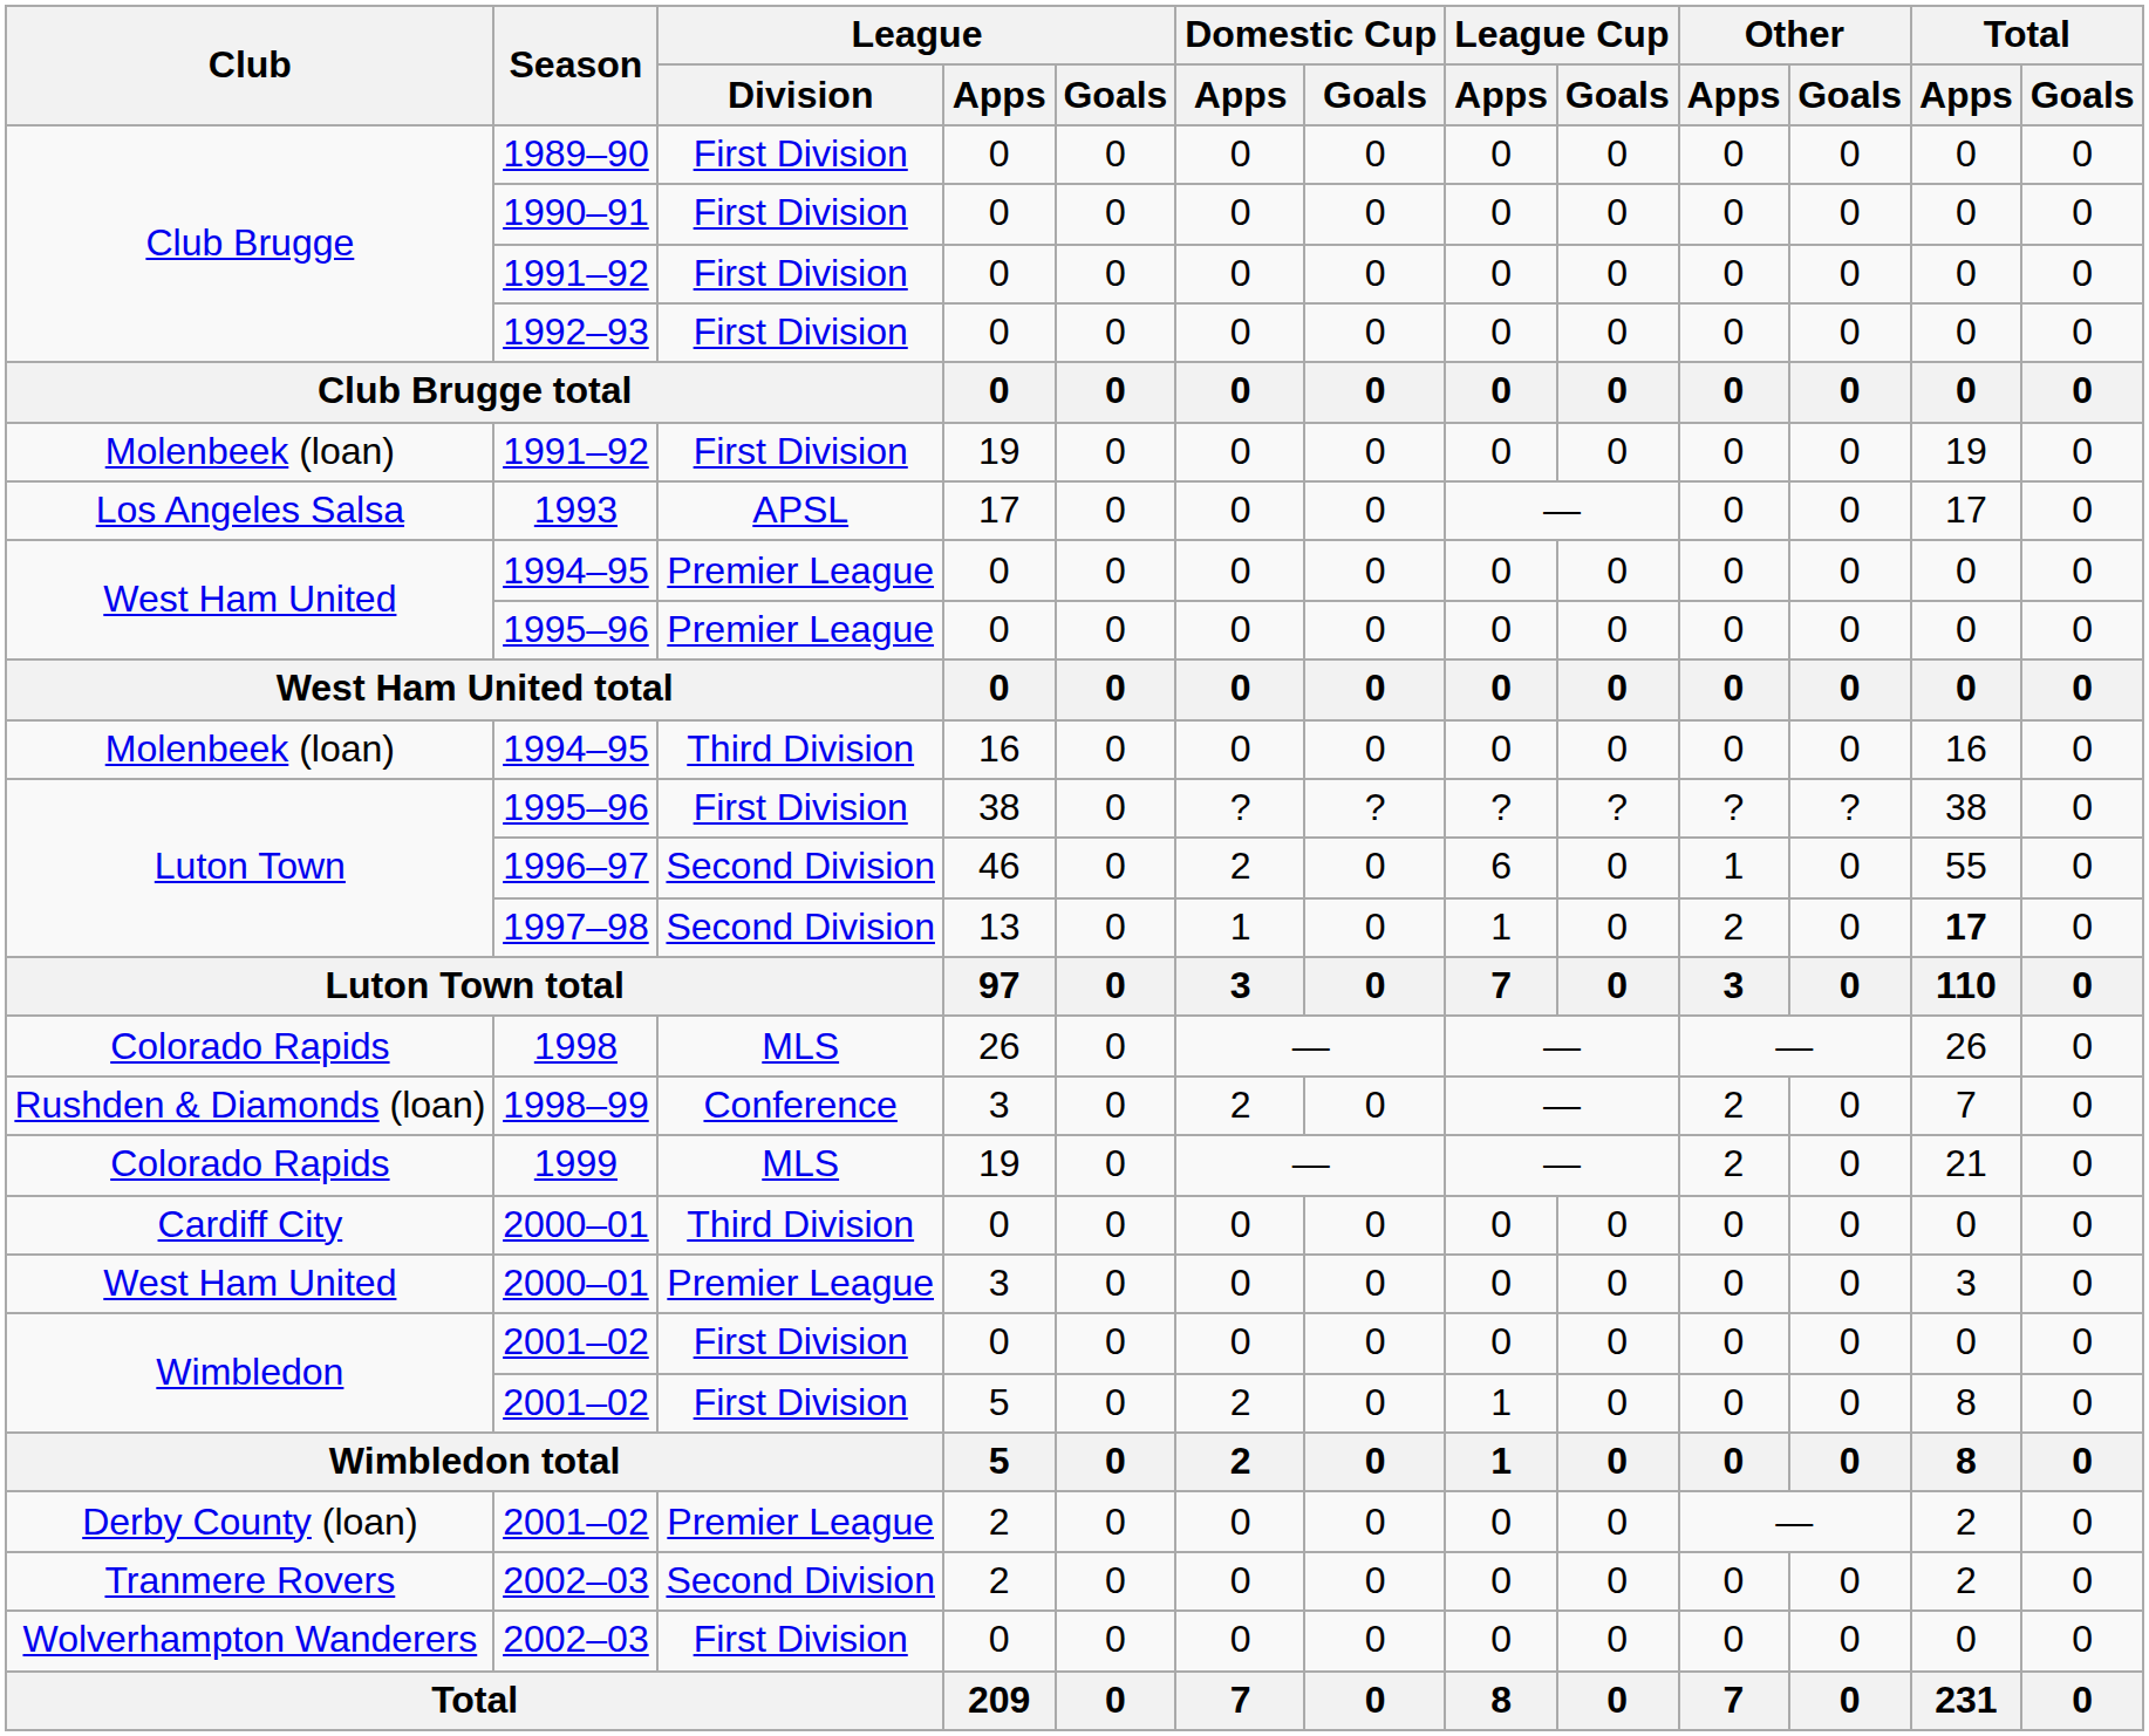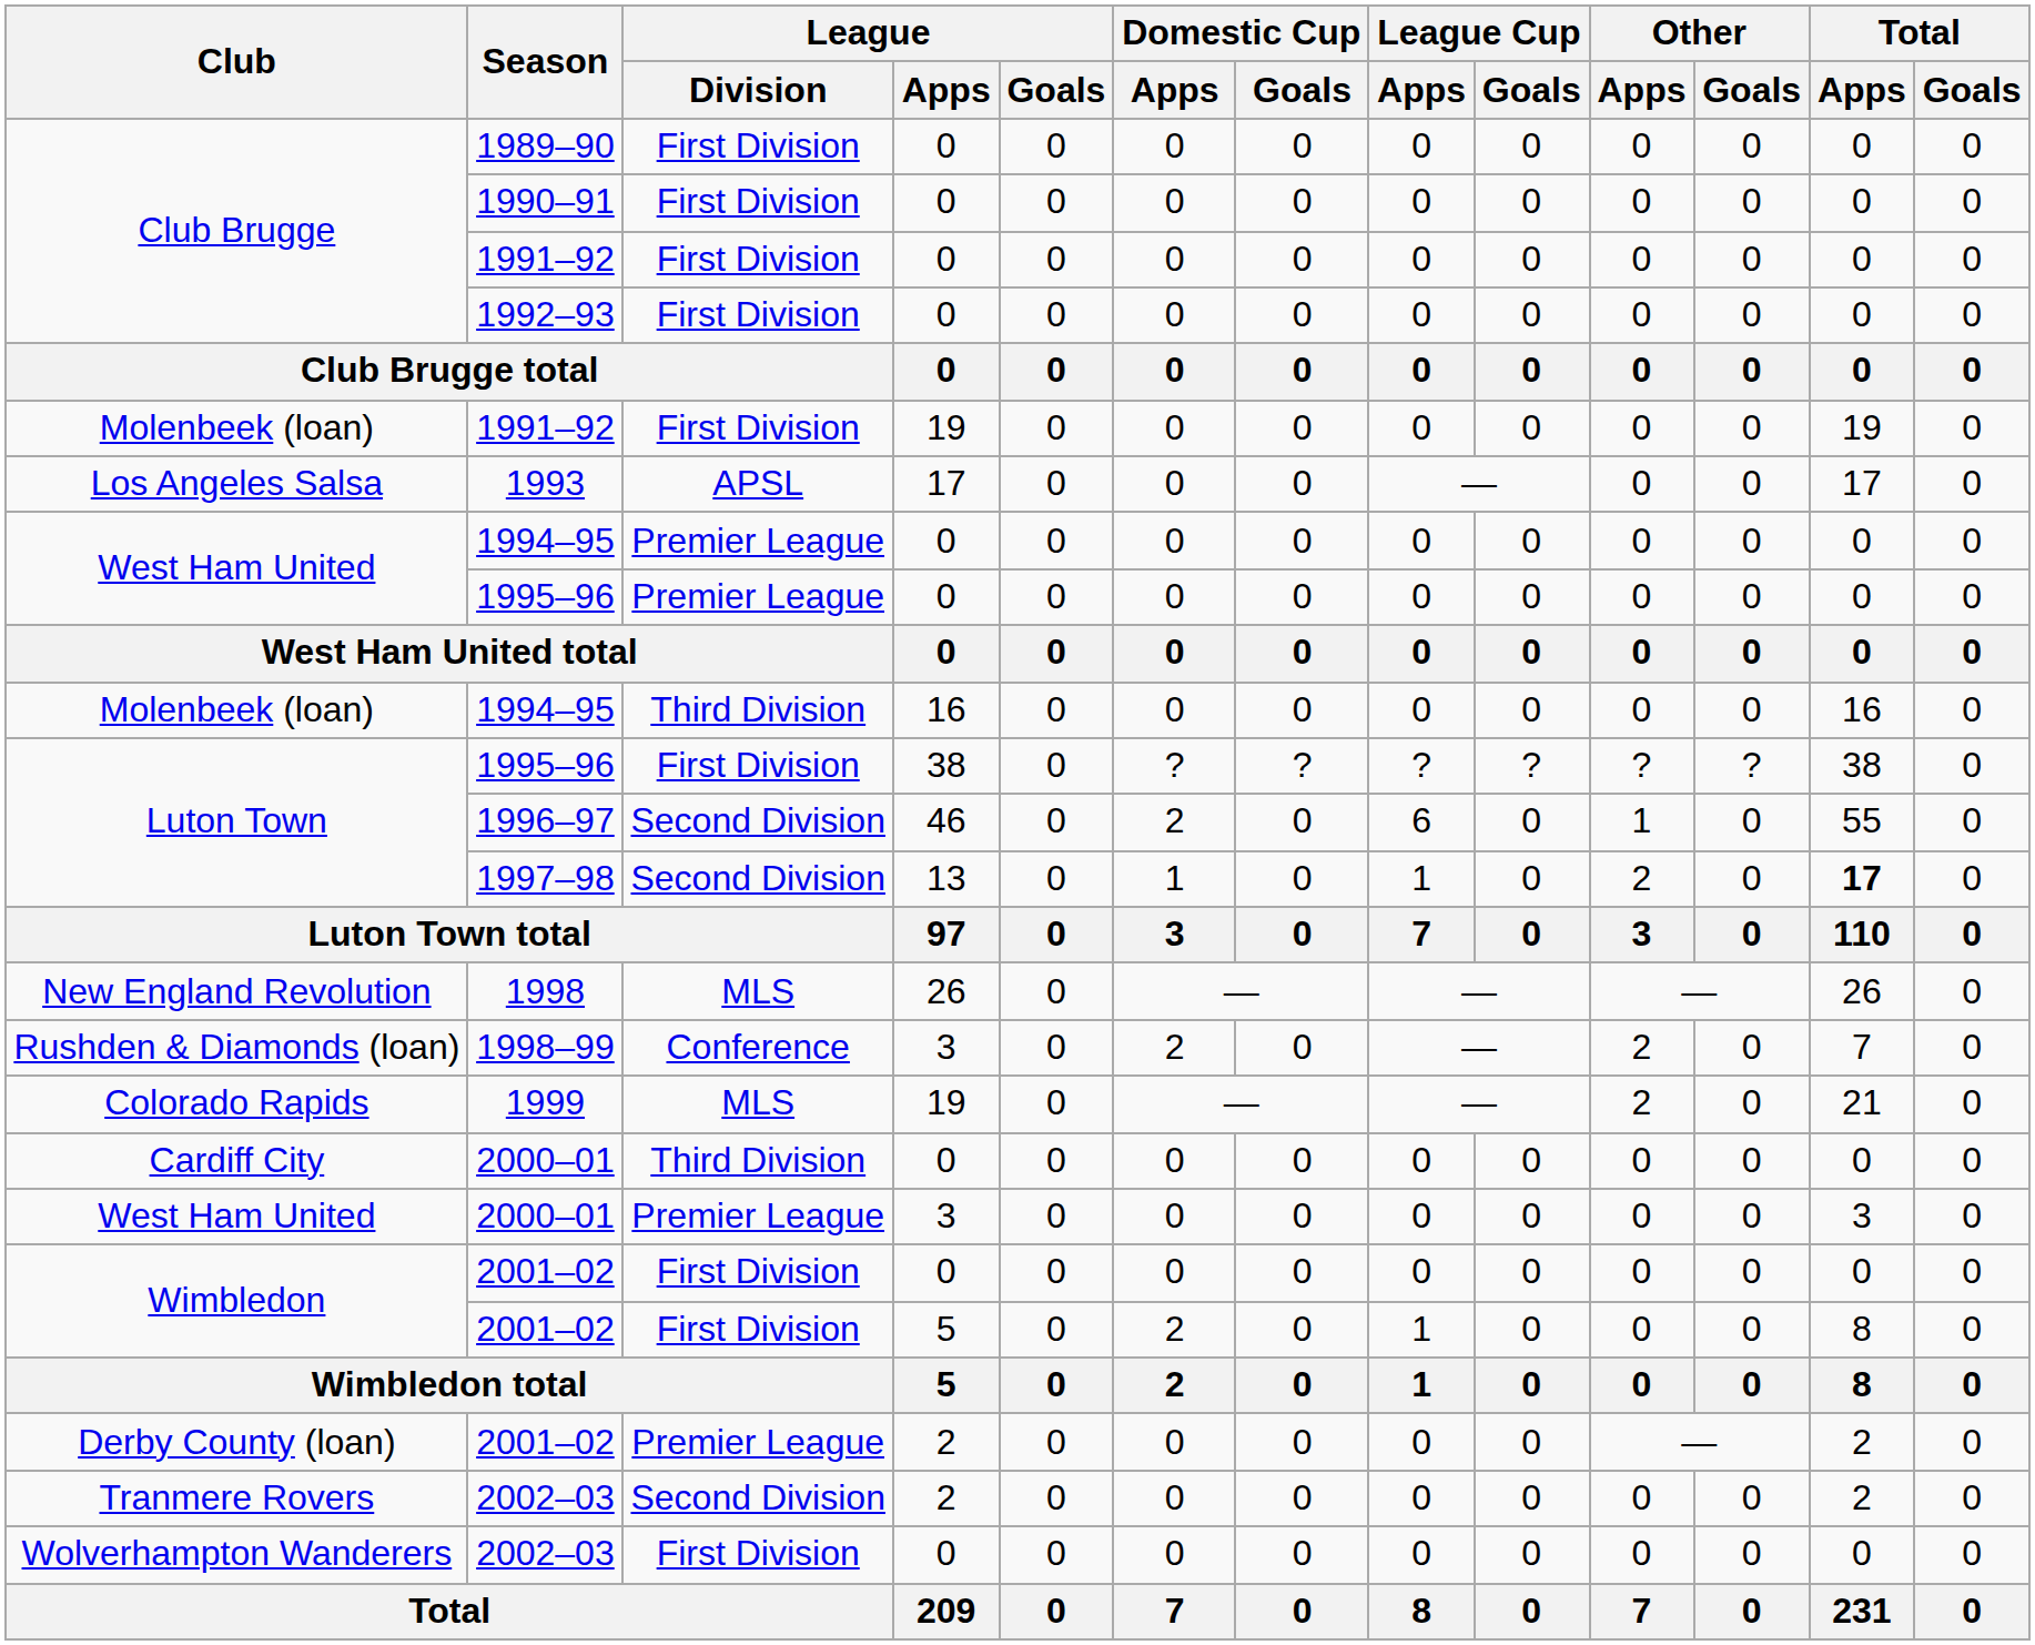 <table class="wikitable" style="text-align:center">
 <tr>
 <th rowspan="2">Club</th>
 <th rowspan="2">Season</th>
 <th colspan="3">League</th>
 <th colspan="2">Domestic Cup</th>
 <th colspan="2">League Cup</th>
 <th colspan="2">Other</th>
 <th colspan="2">Total</th>
 </tr>
 <tr>
 <th>Division</th>
 <th>Apps</th>
 <th>Goals</th>
 <th>Apps</th>
 <th>Goals</th>
 <th>Apps</th>
 <th>Goals</th>
 <th>Apps</th>
 <th>Goals</th>
 <th>Apps</th>
 <th>Goals</th>
 </tr>
 <tr>
 <td rowspan="4"><a href='#'>Club Brugge</a></td>
 <td><a href='#'>1989–90</a></td>
 <td><a href='#'>First Division</a></td>
 <td>0</td>
 <td>0</td>
 <td>0</td>
 <td>0</td>
 <td>0</td>
 <td>0</td>
 <td>0</td>
 <td>0</td>
 <td>0</td>
 <td>0</td>
 </tr>
 <tr>
 <td><a href='#'>1990–91</a></td>
 <td><a href='#'>First Division</a></td>
 <td>0</td>
 <td>0</td>
 <td>0</td>
 <td>0</td>
 <td>0</td>
 <td>0</td>
 <td>0</td>
 <td>0</td>
 <td>0</td>
 <td>0</td>
 </tr>
 <tr>
 <td><a href='#'>1991–92</a></td>
 <td><a href='#'>First Division</a></td>
 <td>0</td>
 <td>0</td>
 <td>0</td>
 <td>0</td>
 <td>0</td>
 <td>0</td>
 <td>0</td>
 <td>0</td>
 <td>0</td>
 <td>0</td>
 </tr>
 <tr>
 <td><a href='#'>1992–93</a></td>
 <td><a href='#'>First Division</a></td>
 <td>0</td>
 <td>0</td>
 <td>0</td>
 <td>0</td>
 <td>0</td>
 <td>0</td>
 <td>0</td>
 <td>0</td>
 <td>0</td>
 <td>0</td>
 </tr>
 <tr>
 <th colspan="3">Club Brugge total</th>
 <th>0</th>
 <th>0</th>
 <th>0</th>
 <th>0</th>
 <th>0</th>
 <th>0</th>
 <th>0</th>
 <th>0</th>
 <th>0</th>
 <th>0</th>
 </tr>
 <tr>
 <td><a href='#'>Molenbeek</a> (loan)</td>
 <td><a href='#'>1991–92</a></td>
 <td><a href='#'>First Division</a></td>
 <td>19</td>
 <td>0</td>
 <td>0</td>
 <td>0</td>
 <td>0</td>
 <td>0</td>
 <td>0</td>
 <td>0</td>
 <td>19</td>
 <td>0</td>
 </tr>
 <tr>
 <td><a href='#'>Los Angeles Salsa</a></td>
 <td><a href='#'>1993</a></td>
 <td><a href='#'>APSL</a></td>
 <td>17</td>
 <td>0</td>
 <td>0</td>
 <td>0</td>
 <td colspan=2>—</td>
 <td>0</td>
 <td>0</td>
 <td>17</td>
 <td>0</td>
 </tr>
 <tr>
 <td rowspan=2><a href='#'>West Ham United</a></td>
 <td><a href='#'>1994–95</a></td>
 <td><a href='#'>Premier League</a></td>
 <td>0</td>
 <td>0</td>
 <td>0</td>
 <td>0</td>
 <td>0</td>
 <td>0</td>
 <td>0</td>
 <td>0</td>
 <td>0</td>
 <td>0</td>
 </tr>
 <tr>
 <td><a href='#'>1995–96</a></td>
 <td><a href='#'>Premier League</a></td>
 <td>0</td>
 <td>0</td>
 <td>0</td>
 <td>0</td>
 <td>0</td>
 <td>0</td>
 <td>0</td>
 <td>0</td>
 <td>0</td>
 <td>0</td>
 </tr>
 <tr>
 <th colspan="3">West Ham United total</th>
 <th>0</th>
 <th>0</th>
 <th>0</th>
 <th>0</th>
 <th>0</th>
 <th>0</th>
 <th>0</th>
 <th>0</th>
 <th>0</th>
 <th>0</th>
 </tr>
 <tr>
 <td><a href='#'>Molenbeek</a> (loan)</td>
 <td><a href='#'>1994–95</a></td>
 <td><a href='#'>Third Division</a></td>
 <td>16</td>
 <td>0</td>
 <td>0</td>
 <td>0</td>
 <td>0</td>
 <td>0</td>
 <td>0</td>
 <td>0</td>
 <td>16</td>
 <td>0</td>
 </tr>
 <tr>
 <td rowspan=3><a href='#'>Luton Town</a></td>
 <td><a href='#'>1995–96</a></td>
 <td><a href='#'>First Division</a></td>
 <td>38</td>
 <td>0</td>
 <td>?</td>
 <td>?</td>
 <td>?</td>
 <td>?</td>
 <td>?</td>
 <td>?</td>
 <td>38</td>
 <td>0</td>
 </tr>
 <tr>
 <td><a href='#'>1996–97</a></td>
 <td><a href='#'>Second Division</a></td>
 <td>46</td>
 <td>0</td>
 <td>2</td>
 <td>0</td>
 <td>6</td>
 <td>0</td>
 <td>1</td>
 <td>0</td>
 <td>55</td>
 <td>0</td>
 </tr>
 <tr>
 <td><a href='#'>1997–98</a></td>
 <td><a href='#'>Second Division</a></td>
 <td>13</td>
 <td>0</td>
 <td>1</td>
 <td>0</td>
 <td>1</td>
 <td>0</td>
 <td>2</td>
 <td>0</td>
 <td><strong>17</strong></td>
 <td>0</td>
 </tr>
 <tr>
 <th colspan="3">Luton Town total</th>
 <th>97</th>
 <th>0</th>
 <th>3</th>
 <th>0</th>
 <th>7</th>
 <th>0</th>
 <th>3</th>
 <th>0</th>
 <th>110</th>
 <th>0</th>
 </tr>
 <tr>
-<td><a href='#'>Colorado Rapids</a></td>
+<td><a href='#'>New England Revolution</a></td>
 <td><a href='#'>1998</a></td>
 <td><a href='#'>MLS</a></td>
 <td>26</td>
 <td>0</td>
 <td colspan=2>—</td>
 <td colspan=2>—</td>
 <td colspan=2>—</td>
 <td>26</td>
 <td>0</td>
 </tr>
 <tr>
 <td><a href='#'>Rushden & Diamonds</a> (loan)</td>
 <td><a href='#'>1998–99</a></td>
 <td><a href='#'>Conference</a></td>
 <td>3</td>
 <td>0</td>
 <td>2</td>
 <td>0</td>
 <td colspan=2>—</td>
 <td>2</td>
 <td>0</td>
 <td>7</td>
 <td>0</td>
 </tr>
 <tr>
 <td><a href='#'>Colorado Rapids</a></td>
 <td><a href='#'>1999</a></td>
 <td><a href='#'>MLS</a></td>
 <td>19</td>
 <td>0</td>
 <td colspan=2>—</td>
 <td colspan=2>—</td>
 <td>2</td>
 <td>0</td>
 <td>21</td>
 <td>0</td>
 </tr>
 <tr>
 <td><a href='#'>Cardiff City</a></td>
 <td><a href='#'>2000–01</a></td>
 <td><a href='#'>Third Division</a></td>
 <td>0</td>
 <td>0</td>
 <td>0</td>
 <td>0</td>
 <td>0</td>
 <td>0</td>
 <td>0</td>
 <td>0</td>
 <td>0</td>
 <td>0</td>
 </tr>
 <tr>
 <td><a href='#'>West Ham United</a></td>
 <td><a href='#'>2000–01</a></td>
 <td><a href='#'>Premier League</a></td>
 <td>3</td>
 <td>0</td>
 <td>0</td>
 <td>0</td>
 <td>0</td>
 <td>0</td>
 <td>0</td>
 <td>0</td>
 <td>3</td>
 <td>0</td>
 </tr>
 <tr>
 <td rowspan=2><a href='#'>Wimbledon</a></td>
 <td><a href='#'>2001–02</a></td>
 <td><a href='#'>First Division</a></td>
 <td>0</td>
 <td>0</td>
 <td>0</td>
 <td>0</td>
 <td>0</td>
 <td>0</td>
 <td>0</td>
 <td>0</td>
 <td>0</td>
 <td>0</td>
 </tr>
 <tr>
 <td><a href='#'>2001–02</a></td>
 <td><a href='#'>First Division</a></td>
 <td>5</td>
 <td>0</td>
 <td>2</td>
 <td>0</td>
 <td>1</td>
 <td>0</td>
 <td>0</td>
 <td>0</td>
 <td>8</td>
 <td>0</td>
 </tr>
 <tr>
 <th colspan="3">Wimbledon total</th>
 <th>5</th>
 <th>0</th>
 <th>2</th>
 <th>0</th>
 <th>1</th>
 <th>0</th>
 <th>0</th>
 <th>0</th>
 <th>8</th>
 <th>0</th>
 </tr>
 <tr>
 <td><a href='#'>Derby County</a> (loan)</td>
 <td><a href='#'>2001–02</a></td>
 <td><a href='#'>Premier League</a></td>
 <td>2</td>
 <td>0</td>
 <td>0</td>
 <td>0</td>
 <td>0</td>
 <td>0</td>
 <td colspan=2>—</td>
 <td>2</td>
 <td>0</td>
 </tr>
 <tr>
 <td><a href='#'>Tranmere Rovers</a></td>
 <td><a href='#'>2002–03</a></td>
 <td><a href='#'>Second Division</a></td>
 <td>2</td>
 <td>0</td>
 <td>0</td>
 <td>0</td>
 <td>0</td>
 <td>0</td>
 <td>0</td>
 <td>0</td>
 <td>2</td>
 <td>0</td>
 </tr>
 <tr>
 <td><a href='#'>Wolverhampton Wanderers</a></td>
 <td><a href='#'>2002–03</a></td>
 <td><a href='#'>First Division</a></td>
 <td>0</td>
 <td>0</td>
 <td>0</td>
 <td>0</td>
 <td>0</td>
 <td>0</td>
 <td>0</td>
 <td>0</td>
 <td>0</td>
 <td>0</td>
 </tr>
 <tr>
 <th colspan="3">Total</th>
 <th>209</th>
 <th>0</th>
 <th>7</th>
 <th>0</th>
 <th>8</th>
 <th>0</th>
 <th>7</th>
 <th>0</th>
 <th>231</th>
 <th>0</th>
 </tr>
 </table>
